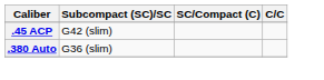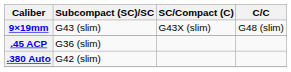 <table class="wikitable" style="font-size: 95%;">
 <tr>
 <th>Caliber</th>
 <th>Subcompact (SC)/SC</th>
 <th>SC/Compact (C)</th>
 <th>C/C</th>
 </tr>
 <tr>
+<th><a href='#'>9×19mm</a></th>
+<td>G43 (slim)</td>
+<td>G43X (slim)</td>
+<td>G48 (slim)</td>
+</tr>
+<tr>
 </tr>
 <tr>
 <th><a href='#'>.45 ACP</a></th>
-<td>G42 (slim)</td>
+<td>G36 (slim)</td>
 <td></td>
 <td></td>
 </tr>
 <tr>
 <th><a href='#'>.380 Auto</a></th>
-<td>G36 (slim)</td>
+<td>G42 (slim)</td>
 <td></td>
 <td></td>
 </tr>
 <tr>
 </tr>
 </table>
